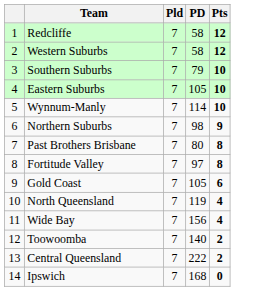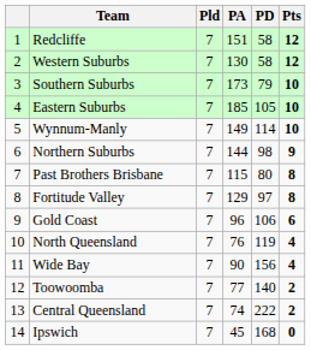 <table class="wikitable" style="text-align:center;">
 <tr>
 <th style="width:20px;"></th>
 <th width="180">Team</th>
 <th style="width:20px;">Pld</th>
+<th style="width:20px;">PA</th>
 <th style="width:20px;">PD</th>
 <th style="width:20px;">Pts</th>
 </tr>
 <tr style="background:#cfc;">
 <td>1</td>
 <td style="text-align:left;"> Redcliffe</td>
 <td>7</td>
+<td>151</td>
 <td>58</td>
 <td><strong>12</strong></td>
 </tr>
 <tr style="background:#cfc;">
 <td>2</td>
 <td style="text-align:left;"> Western Suburbs</td>
 <td>7</td>
+<td>130</td>
 <td>58</td>
 <td><strong>12</strong></td>
 </tr>
 <tr style="background:#cfc;">
 <td>3</td>
 <td style="text-align:left;"> Southern Suburbs</td>
 <td>7</td>
+<td>173</td>
 <td>79</td>
 <td><strong>10</strong></td>
 </tr>
 <tr style="background:#cfc;">
 <td>4</td>
 <td style="text-align:left;"> Eastern Suburbs</td>
 <td>7</td>
+<td>185</td>
 <td>105</td>
 <td><strong>10</strong></td>
 </tr>
 <tr>
 <td>5</td>
 <td style="text-align:left;"> Wynnum-Manly</td>
 <td>7</td>
+<td>149</td>
 <td>114</td>
 <td><strong>10</strong></td>
 </tr>
 <tr>
 <td>6</td>
 <td style="text-align:left;"> Northern Suburbs</td>
 <td>7</td>
+<td>144</td>
 <td>98</td>
 <td><strong>9</strong></td>
 </tr>
 <tr>
 <td>7</td>
 <td style="text-align:left;"> Past Brothers Brisbane</td>
 <td>7</td>
+<td>115</td>
 <td>80</td>
 <td><strong>8</strong></td>
 </tr>
 <tr>
 <td>8</td>
 <td style="text-align:left;"> Fortitude Valley</td>
 <td>7</td>
+<td>129</td>
 <td>97</td>
 <td><strong>8</strong></td>
 </tr>
 <tr>
 <td>9</td>
 <td style="text-align:left;"> Gold Coast</td>
 <td>7</td>
-<td>105</td>
+<td>96</td>
+<td>106</td>
 <td><strong>6</strong></td>
 </tr>
 <tr>
 <td>10</td>
 <td style="text-align:left;"> North Queensland</td>
 <td>7</td>
+<td>76</td>
 <td>119</td>
 <td><strong>4</strong></td>
 </tr>
 <tr>
 <td>11</td>
 <td style="text-align:left;"> Wide Bay</td>
 <td>7</td>
+<td>90</td>
 <td>156</td>
 <td><strong>4</strong></td>
 </tr>
 <tr>
 <td>12</td>
 <td style="text-align:left;"> Toowoomba</td>
 <td>7</td>
+<td>77</td>
 <td>140</td>
 <td><strong>2</strong></td>
 </tr>
 <tr>
 <td>13</td>
 <td style="text-align:left;"> Central Queensland</td>
 <td>7</td>
+<td>74</td>
 <td>222</td>
 <td><strong>2</strong></td>
 </tr>
 <tr>
 <td>14</td>
 <td style="text-align:left;"> Ipswich</td>
 <td>7</td>
+<td>45</td>
 <td>168</td>
 <td><strong>0</strong></td>
 </tr>
 </table>
